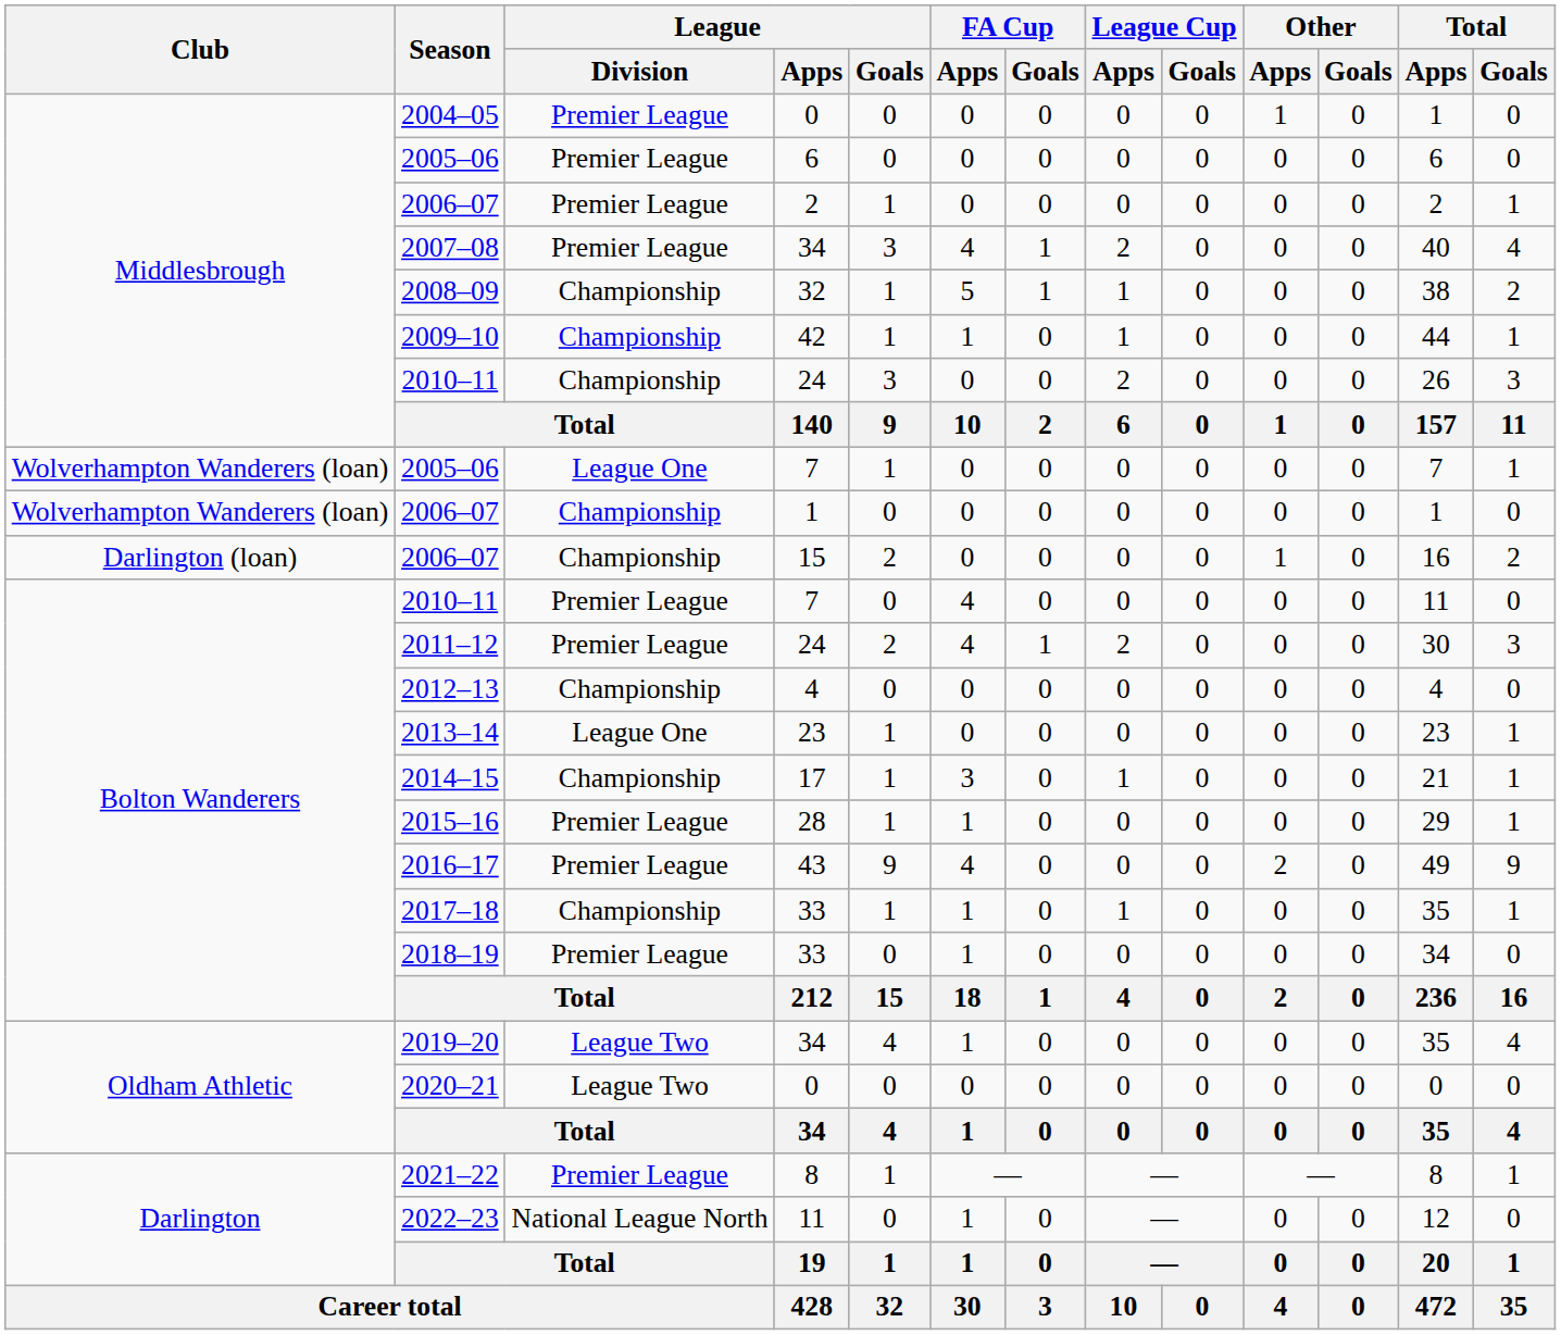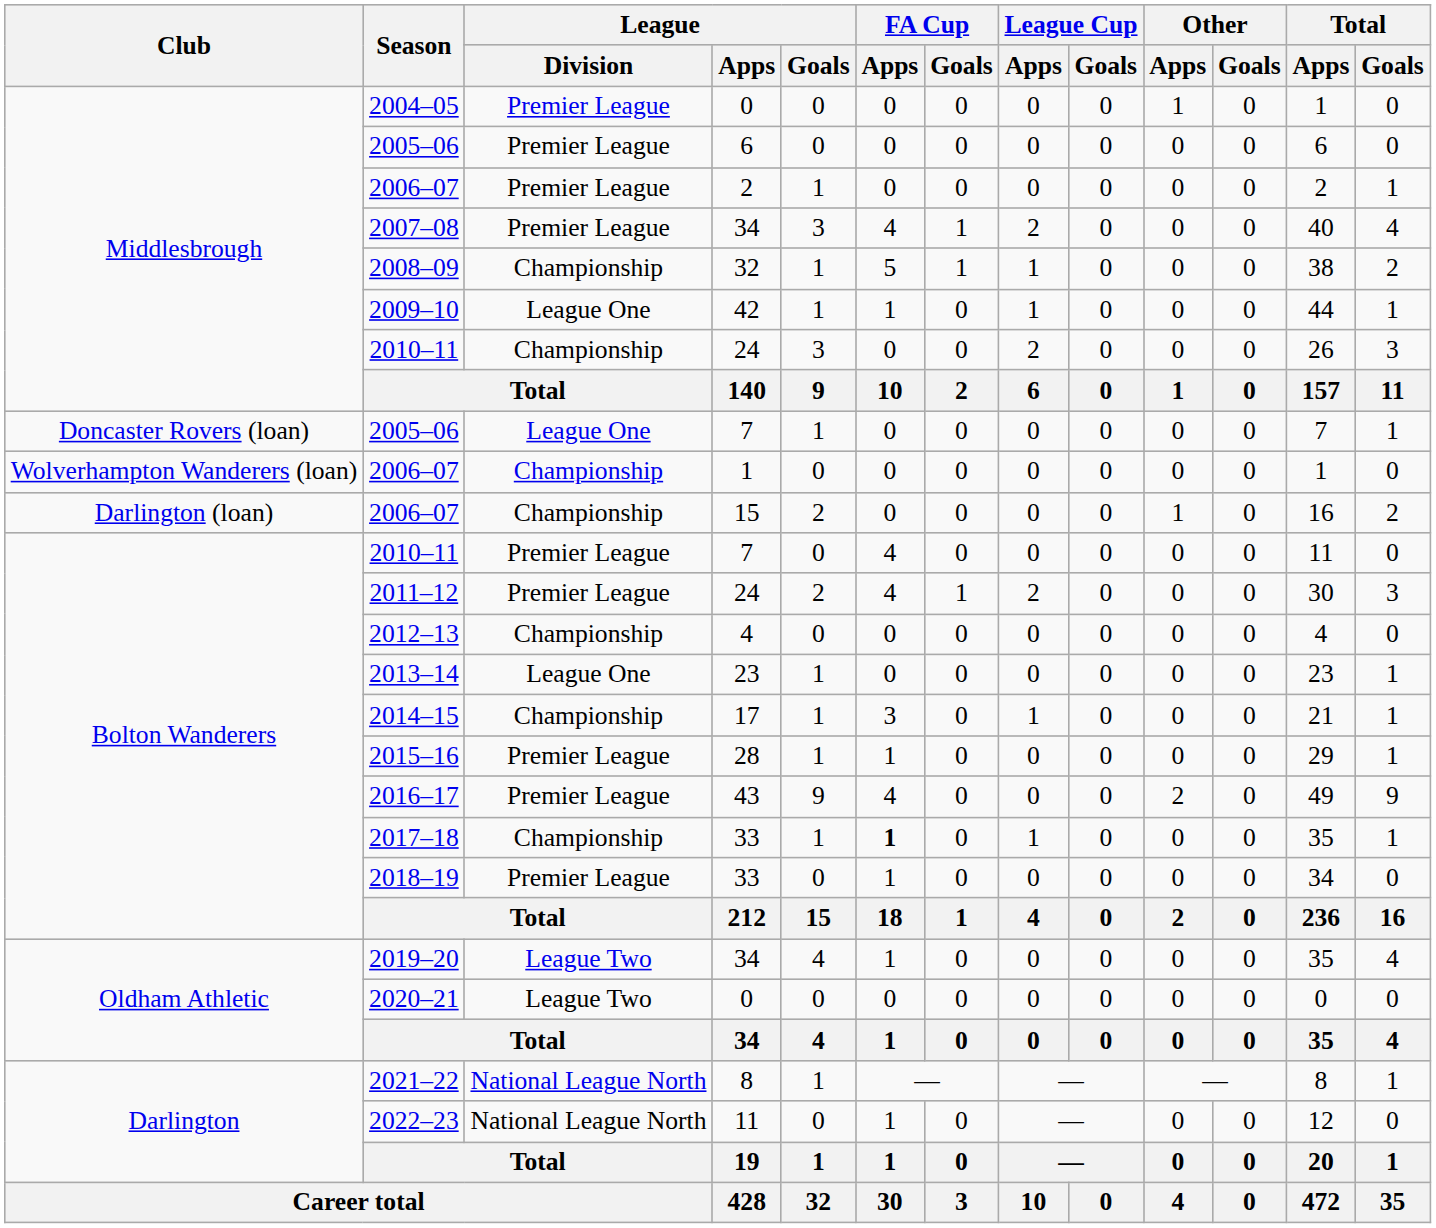 <table class="wikitable" style="text-align: center;">
 <tr>
 <th rowspan="2">Club</th>
 <th rowspan="2">Season</th>
 <th colspan="3">League</th>
 <th colspan="2"><a href='#'>FA Cup</a></th>
 <th colspan="2"><a href='#'>League Cup</a></th>
 <th colspan="2">Other</th>
 <th colspan="2">Total</th>
 </tr>
 <tr>
 <th>Division</th>
 <th>Apps</th>
 <th>Goals</th>
 <th>Apps</th>
 <th>Goals</th>
 <th>Apps</th>
 <th>Goals</th>
 <th>Apps</th>
 <th>Goals</th>
 <th>Apps</th>
 <th>Goals</th>
 </tr>
 <tr>
 <td rowspan=8><a href='#'>Middlesbrough</a></td>
 <td><a href='#'>2004–05</a></td>
 <td><a href='#'>Premier League</a></td>
 <td>0</td>
 <td>0</td>
 <td>0</td>
 <td>0</td>
 <td>0</td>
 <td>0</td>
 <td>1</td>
 <td>0</td>
 <td>1</td>
 <td>0</td>
 </tr>
 <tr>
 <td><a href='#'>2005–06</a></td>
 <td>Premier League</td>
 <td>6</td>
 <td>0</td>
 <td>0</td>
 <td>0</td>
 <td>0</td>
 <td>0</td>
 <td>0</td>
 <td>0</td>
 <td>6</td>
 <td>0</td>
 </tr>
 <tr>
 <td><a href='#'>2006–07</a></td>
 <td>Premier League</td>
 <td>2</td>
 <td>1</td>
 <td>0</td>
 <td>0</td>
 <td>0</td>
 <td>0</td>
 <td>0</td>
 <td>0</td>
 <td>2</td>
 <td>1</td>
 </tr>
 <tr>
 <td><a href='#'>2007–08</a></td>
 <td>Premier League</td>
 <td>34</td>
 <td>3</td>
 <td>4</td>
 <td>1</td>
 <td>2</td>
 <td>0</td>
 <td>0</td>
 <td>0</td>
 <td>40</td>
 <td>4</td>
 </tr>
 <tr>
 <td><a href='#'>2008–09</a></td>
 <td>Championship</td>
 <td>32</td>
 <td>1</td>
 <td>5</td>
 <td>1</td>
 <td>1</td>
 <td>0</td>
 <td>0</td>
 <td>0</td>
 <td>38</td>
 <td>2</td>
 </tr>
 <tr>
 <td><a href='#'>2009–10</a></td>
-<td><a href='#'>Championship</a></td>
+<td>League One</td>
 <td>42</td>
 <td>1</td>
 <td>1</td>
 <td>0</td>
 <td>1</td>
 <td>0</td>
 <td>0</td>
 <td>0</td>
 <td>44</td>
 <td>1</td>
 </tr>
 <tr>
 <td><a href='#'>2010–11</a></td>
 <td>Championship</td>
 <td>24</td>
 <td>3</td>
 <td>0</td>
 <td>0</td>
 <td>2</td>
 <td>0</td>
 <td>0</td>
 <td>0</td>
 <td>26</td>
 <td>3</td>
 </tr>
 <tr>
 <th colspan=2>Total</th>
 <th>140</th>
 <th>9</th>
 <th>10</th>
 <th>2</th>
 <th>6</th>
 <th>0</th>
 <th>1</th>
 <th>0</th>
 <th>157</th>
 <th>11</th>
 </tr>
 <tr>
-<td><a href='#'>Wolverhampton Wanderers</a> (loan)</td>
+<td><a href='#'>Doncaster Rovers</a> (loan)</td>
 <td><a href='#'>2005–06</a></td>
 <td><a href='#'>League One</a></td>
 <td>7</td>
 <td>1</td>
 <td>0</td>
 <td>0</td>
 <td>0</td>
 <td>0</td>
 <td>0</td>
 <td>0</td>
 <td>7</td>
 <td>1</td>
 </tr>
 <tr>
 <td><a href='#'>Wolverhampton Wanderers</a> (loan)</td>
 <td><a href='#'>2006–07</a></td>
 <td><a href='#'>Championship</a></td>
 <td>1</td>
 <td>0</td>
 <td>0</td>
 <td>0</td>
 <td>0</td>
 <td>0</td>
 <td>0</td>
 <td>0</td>
 <td>1</td>
 <td>0</td>
 </tr>
 <tr>
 <td><a href='#'>Darlington</a> (loan)</td>
 <td><a href='#'>2006–07</a></td>
 <td>Championship</td>
 <td>15</td>
 <td>2</td>
 <td>0</td>
 <td>0</td>
 <td>0</td>
 <td>0</td>
 <td>1</td>
 <td>0</td>
 <td>16</td>
 <td>2</td>
 </tr>
 <tr>
 <td rowspan=10><a href='#'>Bolton Wanderers</a></td>
 <td><a href='#'>2010–11</a></td>
 <td>Premier League</td>
 <td>7</td>
 <td>0</td>
 <td>4</td>
 <td>0</td>
 <td>0</td>
 <td>0</td>
 <td>0</td>
 <td>0</td>
 <td>11</td>
 <td>0</td>
 </tr>
 <tr>
 <td><a href='#'>2011–12</a></td>
 <td>Premier League</td>
 <td>24</td>
 <td>2</td>
 <td>4</td>
 <td>1</td>
 <td>2</td>
 <td>0</td>
 <td>0</td>
 <td>0</td>
 <td>30</td>
 <td>3</td>
 </tr>
 <tr>
 <td><a href='#'>2012–13</a></td>
 <td>Championship</td>
 <td>4</td>
 <td>0</td>
 <td>0</td>
 <td>0</td>
 <td>0</td>
 <td>0</td>
 <td>0</td>
 <td>0</td>
 <td>4</td>
 <td>0</td>
 </tr>
 <tr>
 <td><a href='#'>2013–14</a></td>
 <td>League One</td>
 <td>23</td>
 <td>1</td>
 <td>0</td>
 <td>0</td>
 <td>0</td>
 <td>0</td>
 <td>0</td>
 <td>0</td>
 <td>23</td>
 <td>1</td>
 </tr>
 <tr>
 <td><a href='#'>2014–15</a></td>
 <td>Championship</td>
 <td>17</td>
 <td>1</td>
 <td>3</td>
 <td>0</td>
 <td>1</td>
 <td>0</td>
 <td>0</td>
 <td>0</td>
 <td>21</td>
 <td>1</td>
 </tr>
 <tr>
 <td><a href='#'>2015–16</a></td>
 <td>Premier League</td>
 <td>28</td>
 <td>1</td>
 <td>1</td>
 <td>0</td>
 <td>0</td>
 <td>0</td>
 <td>0</td>
 <td>0</td>
 <td>29</td>
 <td>1</td>
 </tr>
 <tr>
 <td><a href='#'>2016–17</a></td>
 <td>Premier League</td>
 <td>43</td>
 <td>9</td>
 <td>4</td>
 <td>0</td>
 <td>0</td>
 <td>0</td>
 <td>2</td>
 <td>0</td>
 <td>49</td>
 <td>9</td>
 </tr>
 <tr>
 <td><a href='#'>2017–18</a></td>
 <td>Championship</td>
 <td>33</td>
 <td>1</td>
-<td>1</td>
+<td><strong>1</strong></td>
 <td>0</td>
 <td>1</td>
 <td>0</td>
 <td>0</td>
 <td>0</td>
 <td>35</td>
 <td>1</td>
 </tr>
 <tr>
 <td><a href='#'>2018–19</a></td>
 <td>Premier League</td>
 <td>33</td>
 <td>0</td>
 <td>1</td>
 <td>0</td>
 <td>0</td>
 <td>0</td>
 <td>0</td>
 <td>0</td>
 <td>34</td>
 <td>0</td>
 </tr>
 <tr>
 <th colspan=2>Total</th>
 <th>212</th>
 <th>15</th>
 <th>18</th>
 <th>1</th>
 <th>4</th>
 <th>0</th>
 <th>2</th>
 <th>0</th>
 <th>236</th>
 <th>16</th>
 </tr>
 <tr>
 <td rowspan=3><a href='#'>Oldham Athletic</a></td>
 <td><a href='#'>2019–20</a></td>
 <td><a href='#'>League Two</a></td>
 <td>34</td>
 <td>4</td>
 <td>1</td>
 <td>0</td>
 <td>0</td>
 <td>0</td>
 <td>0</td>
 <td>0</td>
 <td>35</td>
 <td>4</td>
 </tr>
 <tr>
 <td><a href='#'>2020–21</a></td>
 <td>League Two</td>
 <td>0</td>
 <td>0</td>
 <td>0</td>
 <td>0</td>
 <td>0</td>
 <td>0</td>
 <td>0</td>
 <td>0</td>
 <td>0</td>
 <td>0</td>
 </tr>
 <tr>
 <th colspan=2>Total</th>
 <th>34</th>
 <th>4</th>
 <th>1</th>
 <th>0</th>
 <th>0</th>
 <th>0</th>
 <th>0</th>
 <th>0</th>
 <th>35</th>
 <th>4</th>
 </tr>
 <tr>
 <td rowspan="3"><a href='#'>Darlington</a></td>
 <td><a href='#'>2021–22</a></td>
-<td><a href='#'>Premier League</a></td>
+<td><a href='#'>National League North</a></td>
 <td>8</td>
 <td>1</td>
 <td colspan="2">—</td>
 <td colspan="2">—</td>
 <td colspan="2">—</td>
 <td>8</td>
 <td>1</td>
 </tr>
 <tr>
 <td><a href='#'>2022–23</a></td>
 <td>National League North</td>
 <td>11</td>
 <td>0</td>
 <td>1</td>
 <td>0</td>
 <td colspan="2">—</td>
 <td>0</td>
 <td>0</td>
 <td>12</td>
 <td>0</td>
 </tr>
 <tr>
 <th colspan=2>Total</th>
 <th>19</th>
 <th>1</th>
 <th>1</th>
 <th>0</th>
 <th colspan="2">—</th>
 <th>0</th>
 <th>0</th>
 <th>20</th>
 <th>1</th>
 </tr>
 <tr>
 <th colspan="3">Career total</th>
 <th>428</th>
 <th>32</th>
 <th>30</th>
 <th>3</th>
 <th>10</th>
 <th>0</th>
 <th>4</th>
 <th>0</th>
 <th>472</th>
 <th>35</th>
 </tr>
 </table>
